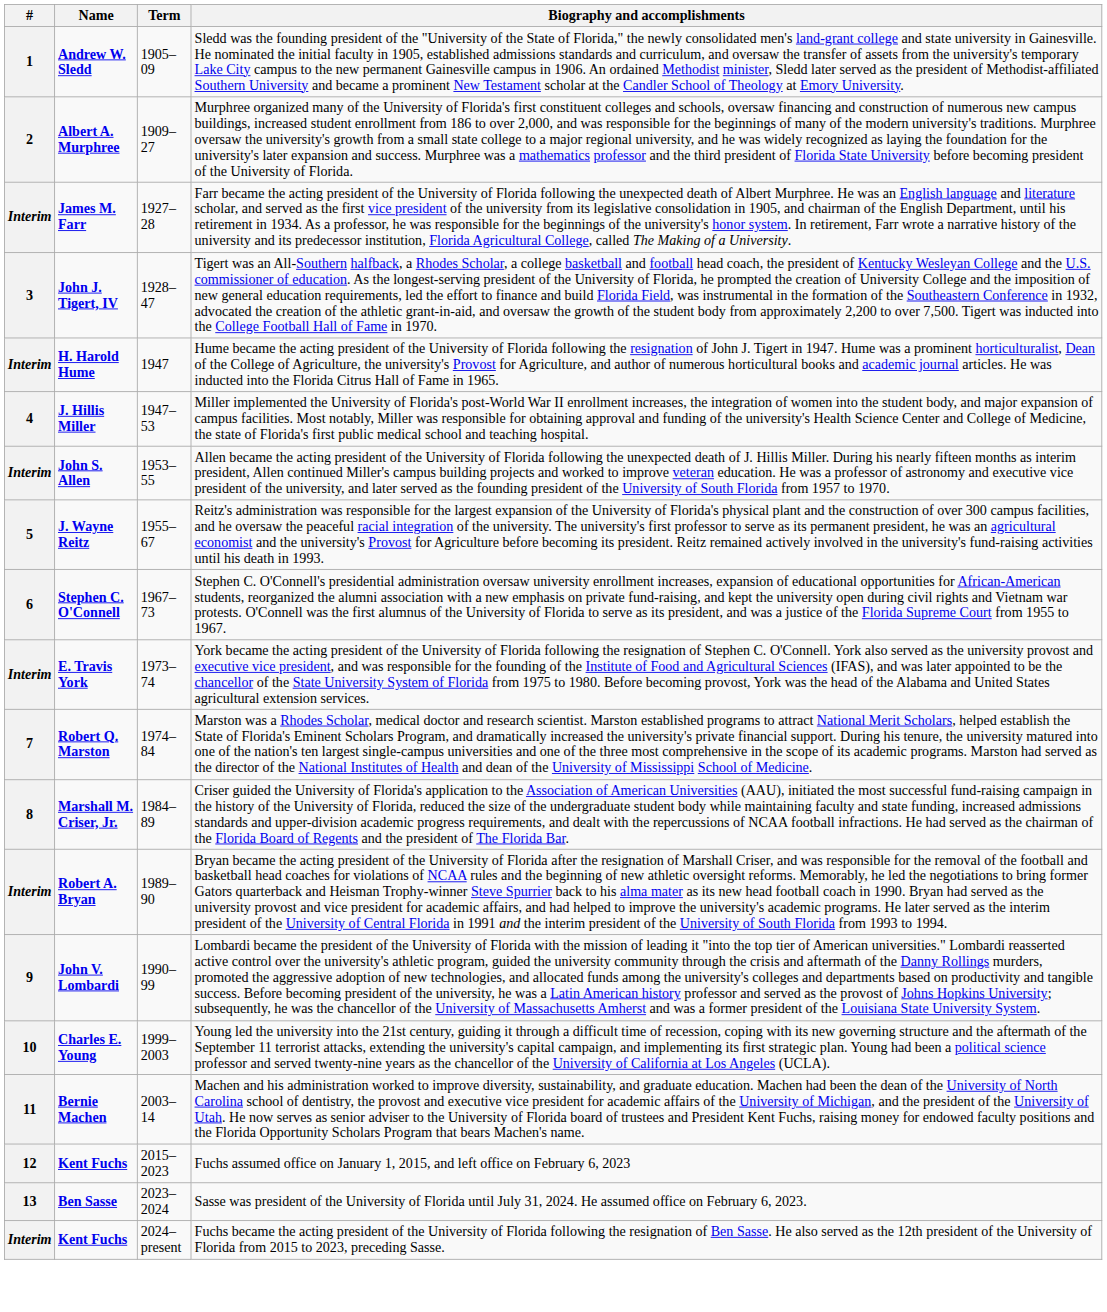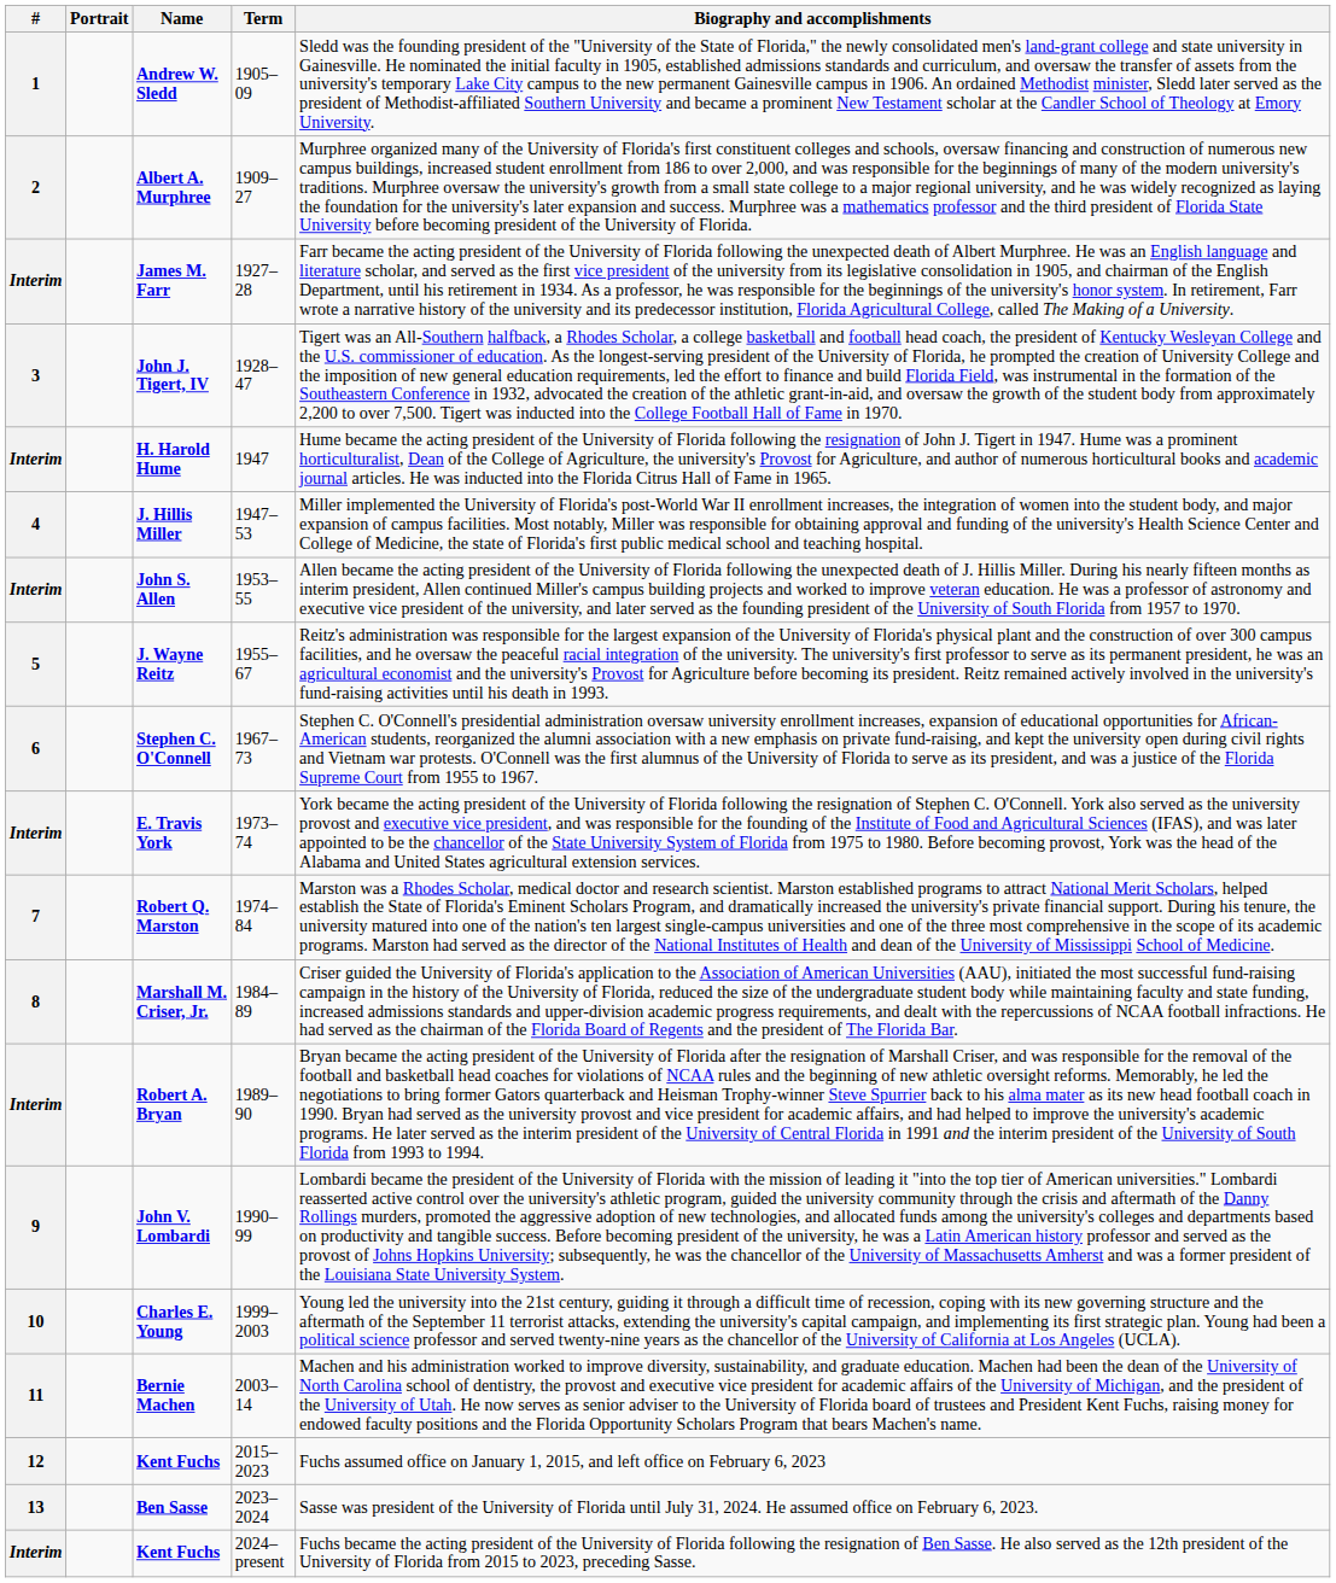 <table class="wikitable">
 <tr>
 <th>#</th>
+<th>Portrait</th>
 <th>Name</th>
 <th>Term</th>
 <th>Biography and accomplishments</th>
 </tr>
 <tr>
 <th>1</th>
+<td></td>
 <td><a href='#'><strong>Andrew W. Sledd</strong></a></td>
 <td>1905–09</td>
 <td>Sledd was the founding president of the "University of the State of Florida," the newly consolidated men's <a href='#'>land-grant college</a> and state university in Gainesville. He nominated the initial faculty in 1905, established admissions standards and curriculum, and oversaw the transfer of assets from the university's temporary <a href='#'>Lake City</a> campus to the new permanent Gainesville campus in 1906. An ordained <a href='#'>Methodist</a> <a href='#'>minister</a>, Sledd later served as the president of Methodist-affiliated <a href='#'>Southern University</a> and became a prominent <a href='#'>New Testament</a> scholar at the <a href='#'>Candler School of Theology</a> at <a href='#'>Emory University</a>.</td>
 </tr>
 <tr>
 <th>2</th>
+<td></td>
 <td><strong><a href='#'>Albert A. Murphree</a></strong></td>
 <td>1909–27</td>
 <td>Murphree organized many of the University of Florida's first constituent colleges and schools, oversaw financing and construction of numerous new campus buildings, increased student enrollment from 186 to over 2,000, and was responsible for the beginnings of many of the modern university's traditions. Murphree oversaw the university's growth from a small state college to a major regional university, and he was widely recognized as laying the foundation for the university's later expansion and success. Murphree was a <a href='#'>mathematics</a> <a href='#'>professor</a> and the third president of <a href='#'>Florida State University</a> before becoming president of the University of Florida.</td>
 </tr>
 <tr>
 <th><em>Interim</em></th>
+<td></td>
 <td><strong><a href='#'>James M. Farr</a></strong></td>
 <td>1927–28</td>
 <td>Farr became the acting president of the University of Florida following the unexpected death of Albert Murphree. He was an <a href='#'>English language</a> and <a href='#'>literature</a> scholar, and served as the first <a href='#'>vice president</a> of the university from its legislative consolidation in 1905, and chairman of the English Department, until his retirement in 1934. As a professor, he was responsible for the beginnings of the university's <a href='#'>honor system</a>. In retirement, Farr wrote a narrative history of the university and its predecessor institution, <a href='#'>Florida Agricultural College</a>, called <em>The Making of a University</em>.</td>
 </tr>
 <tr>
 <th>3</th>
+<td></td>
 <td><strong><a href='#'>John J. Tigert, IV</a></strong></td>
 <td>1928–47</td>
 <td>Tigert was an All-<a href='#'>Southern</a> <a href='#'>halfback</a>, a <a href='#'>Rhodes Scholar</a>, a college <a href='#'>basketball</a> and <a href='#'>football</a> head coach, the president of <a href='#'>Kentucky Wesleyan College</a> and the <a href='#'>U.S. commissioner of education</a>. As the longest-serving president of the University of Florida, he prompted the creation of University College and the imposition of new general education requirements, led the effort to finance and build <a href='#'>Florida Field</a>, was instrumental in the formation of the <a href='#'>Southeastern Conference</a> in 1932, advocated the creation of the athletic grant-in-aid, and oversaw the growth of the student body from approximately 2,200 to over 7,500. Tigert was inducted into the <a href='#'>College Football Hall of Fame</a> in 1970.</td>
 </tr>
 <tr>
 <th><em>Interim</em></th>
+<td></td>
 <td><strong><a href='#'>H. Harold Hume</a></strong></td>
 <td>1947</td>
 <td>Hume became the acting president of the University of Florida following the <a href='#'>resignation</a> of John J. Tigert in 1947. Hume was a prominent <a href='#'>horticulturalist</a>, <a href='#'>Dean</a> of the College of Agriculture, the university's <a href='#'>Provost</a> for Agriculture, and author of numerous horticultural books and <a href='#'>academic journal</a> articles. He was inducted into the Florida Citrus Hall of Fame in 1965.</td>
 </tr>
 <tr>
 <th>4</th>
+<td></td>
 <td><strong><a href='#'>J. Hillis Miller</a></strong></td>
 <td>1947–53</td>
 <td>Miller implemented the University of Florida's post-World War II enrollment increases, the integration of women into the student body, and major expansion of campus facilities. Most notably, Miller was responsible for obtaining approval and funding of the university's Health Science Center and College of Medicine, the state of Florida's first public medical school and teaching hospital.</td>
 </tr>
 <tr>
 <th><em>Interim</em></th>
+<td></td>
 <td><strong><a href='#'>John S. Allen</a></strong></td>
 <td>1953–55</td>
 <td>Allen became the acting president of the University of Florida following the unexpected death of J. Hillis Miller. During his nearly fifteen months as interim president, Allen continued Miller's campus building projects and worked to improve <a href='#'>veteran</a> education. He was a professor of astronomy and executive vice president of the university, and later served as the founding president of the <a href='#'>University of South Florida</a> from 1957 to 1970.</td>
 </tr>
 <tr>
 <th>5</th>
+<td></td>
 <td><strong><a href='#'>J. Wayne Reitz</a></strong></td>
 <td>1955–67</td>
 <td>Reitz's administration was responsible for the largest expansion of the University of Florida's physical plant and the construction of over 300 campus facilities, and he oversaw the peaceful <a href='#'>racial integration</a> of the university. The university's first professor to serve as its permanent president, he was an <a href='#'>agricultural economist</a> and the university's <a href='#'>Provost</a> for Agriculture before becoming its president. Reitz remained actively involved in the university's fund-raising activities until his death in 1993.</td>
 </tr>
 <tr>
 <th>6</th>
+<td></td>
 <td><strong><a href='#'>Stephen C. O'Connell</a></strong></td>
 <td>1967–73</td>
 <td>Stephen C. O'Connell's presidential administration oversaw university enrollment increases, expansion of educational opportunities for <a href='#'>African-American</a> students, reorganized the alumni association with a new emphasis on private fund-raising, and kept the university open during civil rights and Vietnam war protests. O'Connell was the first alumnus of the University of Florida to serve as its president, and was a justice of the <a href='#'>Florida Supreme Court</a> from 1955 to 1967.</td>
 </tr>
 <tr>
 <th><em>Interim</em></th>
+<td></td>
 <td><strong><a href='#'>E. Travis York</a></strong></td>
 <td>1973–74</td>
 <td>York became the acting president of the University of Florida following the resignation of Stephen C. O'Connell. York also served as the university provost and <a href='#'>executive vice president</a>, and was responsible for the founding of the <a href='#'>Institute of Food and Agricultural Sciences</a> (IFAS), and was later appointed to be the <a href='#'>chancellor</a> of the <a href='#'>State University System of Florida</a> from 1975 to 1980. Before becoming provost, York was the head of the Alabama and United States agricultural extension services.</td>
 </tr>
 <tr>
 <th>7</th>
+<td></td>
 <td><strong><a href='#'>Robert Q. Marston</a></strong></td>
 <td>1974–84</td>
 <td>Marston was a <a href='#'>Rhodes Scholar</a>, medical doctor and research scientist. Marston established programs to attract <a href='#'>National Merit Scholars</a>, helped establish the State of Florida's Eminent Scholars Program, and dramatically increased the university's private financial support. During his tenure, the university matured into one of the nation's ten largest single-campus universities and one of the three most comprehensive in the scope of its academic programs. Marston had served as the director of the <a href='#'>National Institutes of Health</a> and dean of the <a href='#'>University of Mississippi</a> <a href='#'>School of Medicine</a>.</td>
 </tr>
 <tr>
 <th>8</th>
+<td></td>
 <td><strong><a href='#'>Marshall M. Criser, Jr.</a></strong></td>
 <td>1984–89</td>
 <td>Criser guided the University of Florida's application to the <a href='#'>Association of American Universities</a> (AAU), initiated the most successful fund-raising campaign in the history of the University of Florida, reduced the size of the undergraduate student body while maintaining faculty and state funding, increased admissions standards and upper-division academic progress requirements, and dealt with the repercussions of NCAA football infractions. He had served as the chairman of the <a href='#'>Florida Board of Regents</a> and the president of <a href='#'>The Florida Bar</a>.</td>
 </tr>
 <tr>
 <th><em>Interim</em></th>
+<td></td>
 <td><strong><a href='#'>Robert A. Bryan</a></strong></td>
 <td>1989–90</td>
 <td>Bryan became the acting president of the University of Florida after the resignation of Marshall Criser, and was responsible for the removal of the football and basketball head coaches for violations of <a href='#'>NCAA</a> rules and the beginning of new athletic oversight reforms. Memorably, he led the negotiations to bring former Gators quarterback and Heisman Trophy-winner <a href='#'>Steve Spurrier</a> back to his <a href='#'>alma mater</a> as its new head football coach in 1990. Bryan had served as the university provost and vice president for academic affairs, and had helped to improve the university's academic programs. He later served as the interim president of the <a href='#'>University of Central Florida</a> in 1991 <em>and</em> the interim president of the <a href='#'>University of South Florida</a> from 1993 to 1994.</td>
 </tr>
 <tr>
 <th>9</th>
+<td></td>
 <td><strong><a href='#'>John V. Lombardi</a></strong></td>
 <td>1990–99</td>
 <td>Lombardi became the president of the University of Florida with the mission of leading it "into the top tier of American universities." Lombardi reasserted active control over the university's athletic program, guided the university community through the crisis and aftermath of the <a href='#'>Danny Rollings</a> murders, promoted the aggressive adoption of new technologies, and allocated funds among the university's colleges and departments based on productivity and tangible success. Before becoming president of the university, he was a <a href='#'>Latin American history</a> professor and served as the provost of <a href='#'>Johns Hopkins University</a>; subsequently, he was the chancellor of the <a href='#'>University of Massachusetts Amherst</a> and was a former president of the <a href='#'>Louisiana State University System</a>.</td>
 </tr>
 <tr>
 <th>10</th>
+<td></td>
 <td><strong><a href='#'>Charles E. Young</a></strong></td>
 <td>1999–2003</td>
 <td>Young led the university into the 21st century, guiding it through a difficult time of recession, coping with its new governing structure and the aftermath of the September 11 terrorist attacks, extending the university's capital campaign, and implementing its first strategic plan. Young had been a <a href='#'>political science</a> professor and served twenty-nine years as the chancellor of the <a href='#'>University of California at Los Angeles</a> (UCLA).</td>
 </tr>
 <tr>
 <th>11</th>
+<td></td>
 <td><strong><a href='#'>Bernie Machen</a></strong></td>
 <td>2003–14</td>
 <td>Machen and his administration worked to improve diversity, sustainability, and graduate education. Machen had been the dean of the <a href='#'>University of North Carolina</a> school of dentistry, the provost and executive vice president for academic affairs of the <a href='#'>University of Michigan</a>, and the president of the <a href='#'>University of Utah</a>. He now serves as senior adviser to the University of Florida board of trustees and President Kent Fuchs, raising money for endowed faculty positions and the Florida Opportunity Scholars Program that bears Machen's name.</td>
 </tr>
 <tr>
 <th>12</th>
+<td></td>
 <td><strong><a href='#'>Kent Fuchs</a></strong></td>
 <td>2015–2023</td>
 <td>Fuchs assumed office on January 1, 2015, and left office on February 6, 2023</td>
 </tr>
 <tr>
 <th>13</th>
+<td></td>
 <td><strong><a href='#'>Ben Sasse</a></strong></td>
 <td>2023–2024</td>
 <td>Sasse was president of the University of Florida until July 31, 2024. He assumed office on February 6, 2023.</td>
 </tr>
 <tr>
 <th><em>Interim</em></th>
+<td></td>
 <td><strong><a href='#'>Kent Fuchs</a></strong></td>
 <td>2024–present</td>
 <td>Fuchs became the acting president of the University of Florida following the resignation of <a href='#'>Ben Sasse</a>. He also served as the 12th president of the University of Florida from 2015 to 2023, preceding Sasse.</td>
 </tr>
 </table>
